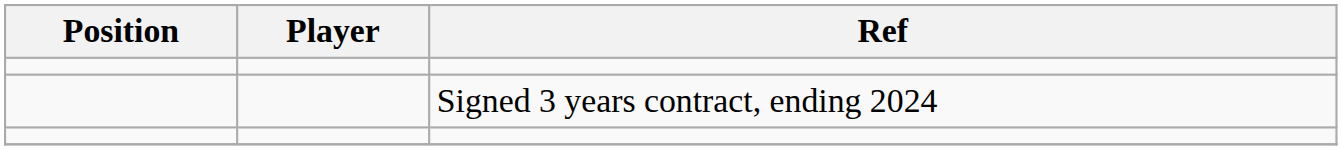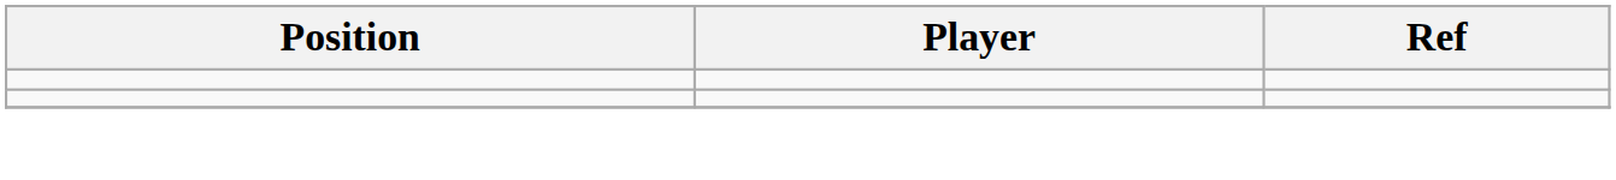 <table class="wikitable sortable" style="width:50%; text-align:center; font-size:100%; text-align:left;">
 <tr>
 <th><strong>Position</strong></th>
 <th><strong>Player</strong></th>
 <th><strong>Ref</strong></th>
 </tr>
 <tr>
 <td></td>
 <td></td>
 <td></td>
 </tr>
 <tr>
 <td></td>
 <td></td>
-<td>Signed 3 years contract, ending 2024 </td>
-</tr>
-<tr>
-<td></td>
-<td></td>
 <td></td>
 </tr>
 <tr>
 </tr>
 </table>
